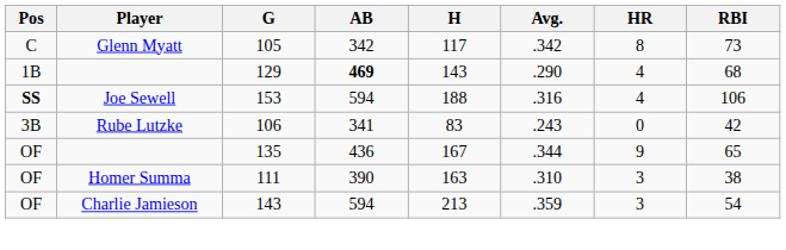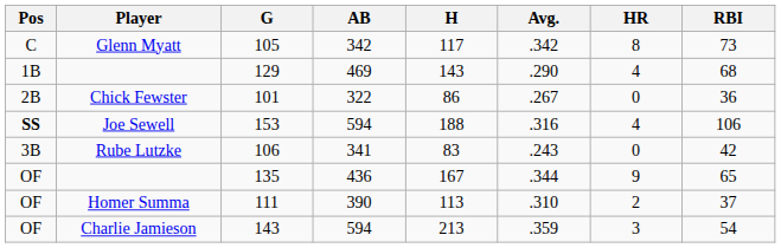 <table class="wikitable sortable">
 <tr>
 <th bgcolor="#DDDDFF" width="5%">Pos</th>
 <th bgcolor="#DDDDFF" width="16%">Player</th>
 <th bgcolor="#DDDDFF" width="9%">G</th>
 <th bgcolor="#DDDDFF" width="9%">AB</th>
 <th bgcolor="#DDDDFF" width="9%">H</th>
 <th bgcolor="#DDDDFF" width="9%">Avg.</th>
 <th bgcolor="#DDDDFF" width="9%">HR</th>
 <th bgcolor="#DDDDFF" width="9%">RBI</th>
 </tr>
 <tr align="center">
 <td>C</td>
 <td><a href='#'>Glenn Myatt</a></td>
 <td>105</td>
 <td>342</td>
 <td>117</td>
 <td>.342</td>
 <td>8</td>
 <td>73</td>
 </tr>
 <tr align=center>
 <td>1B</td>
 <td></td>
 <td>129</td>
-<td><strong>469</strong></td>
+<td>469</td>
 <td>143</td>
 <td>.290</td>
 <td>4</td>
 <td>68</td>
+</tr>
+<tr align="center">
+<td>2B</td>
+<td><a href='#'>Chick Fewster</a></td>
+<td>101</td>
+<td>322</td>
+<td>86</td>
+<td>.267</td>
+<td>0</td>
+<td>36</td>
 </tr>
 <tr align=center>
 <td><strong>SS</strong></td>
 <td><a href='#'>Joe Sewell</a></td>
 <td>153</td>
 <td>594</td>
 <td>188</td>
 <td>.316</td>
 <td>4</td>
 <td>106</td>
 </tr>
 <tr align=center>
 <td>3B</td>
 <td><a href='#'>Rube Lutzke</a></td>
 <td>106</td>
 <td>341</td>
 <td>83</td>
 <td>.243</td>
 <td>0</td>
 <td>42</td>
 </tr>
 <tr align=center>
 <td>OF</td>
 <td></td>
 <td>135</td>
 <td>436</td>
 <td>167</td>
 <td>.344</td>
 <td>9</td>
 <td>65</td>
 </tr>
 <tr align="center">
 <td>OF</td>
 <td><a href='#'>Homer Summa</a></td>
 <td>111</td>
 <td>390</td>
-<td>163</td>
+<td>113</td>
 <td>.310</td>
-<td>3</td>
-<td>38</td>
+<td>2</td>
+<td>37</td>
 </tr>
 <tr align=center>
 <td>OF</td>
 <td><a href='#'>Charlie Jamieson</a></td>
 <td>143</td>
 <td>594</td>
 <td>213</td>
 <td>.359</td>
 <td>3</td>
 <td>54</td>
 </tr>
 </table>
